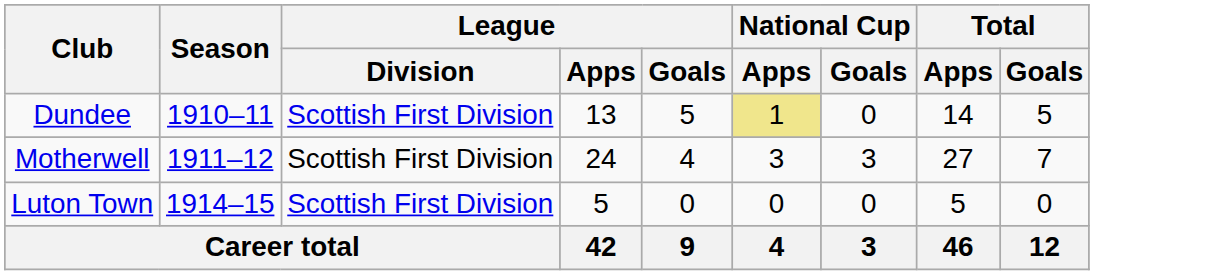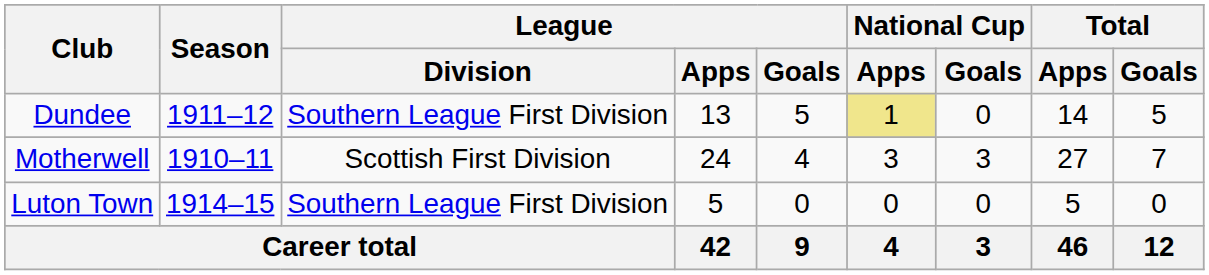 <table class="wikitable" style="text-align: center">
 <tr>
 <th rowspan="2">Club</th>
 <th rowspan="2">Season</th>
 <th colspan="3">League</th>
 <th colspan="2">National Cup</th>
 <th colspan="2">Total</th>
 </tr>
 <tr>
 <th>Division</th>
 <th>Apps</th>
 <th>Goals</th>
 <th>Apps</th>
 <th>Goals</th>
 <th>Apps</th>
 <th>Goals</th>
 </tr>
 <tr>
 <td><a href='#'>Dundee</a></td>
-<td><a href='#'>1910–11</a></td>
-<td><a href='#'>Scottish First Division</a></td>
+<td><a href='#'>1911–12</a></td>
+<td><a href='#'>Southern League</a> First Division</td>
 <td>13</td>
 <td>5</td>
 <td style="background: khaki;">1</td>
 <td>0</td>
 <td>14</td>
 <td>5</td>
 </tr>
 <tr>
 <td><a href='#'>Motherwell</a></td>
-<td><a href='#'>1911–12</a></td>
+<td><a href='#'>1910–11</a></td>
 <td>Scottish First Division</td>
 <td>24</td>
 <td>4</td>
 <td>3</td>
 <td>3</td>
 <td>27</td>
 <td>7</td>
 </tr>
 <tr>
 <td><a href='#'>Luton Town</a></td>
 <td><a href='#'>1914–15</a></td>
-<td><a href='#'>Scottish First Division</a></td>
+<td><a href='#'>Southern League</a> First Division</td>
 <td>5</td>
 <td>0</td>
 <td>0</td>
 <td>0</td>
 <td>5</td>
 <td>0</td>
 </tr>
 <tr>
 <th colspan="3">Career total</th>
 <th>42</th>
 <th>9</th>
 <th>4</th>
 <th>3</th>
 <th>46</th>
 <th>12</th>
 </tr>
 </table>
